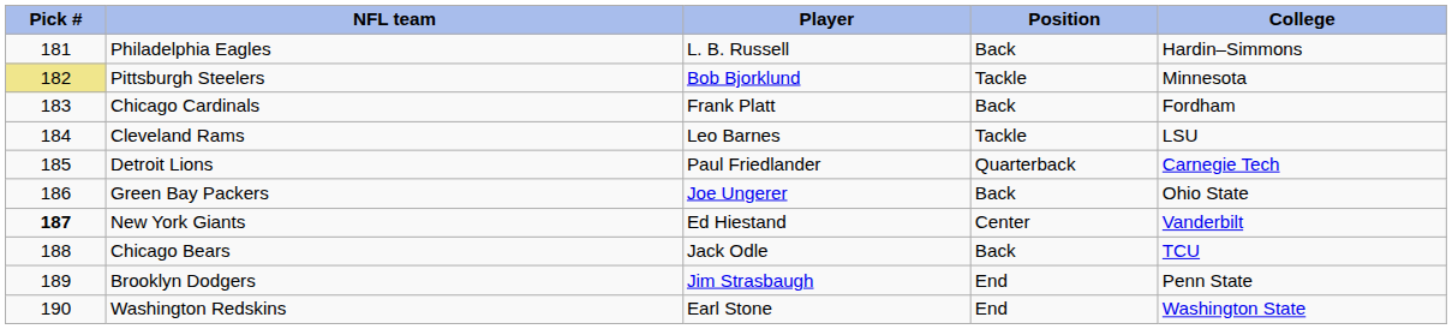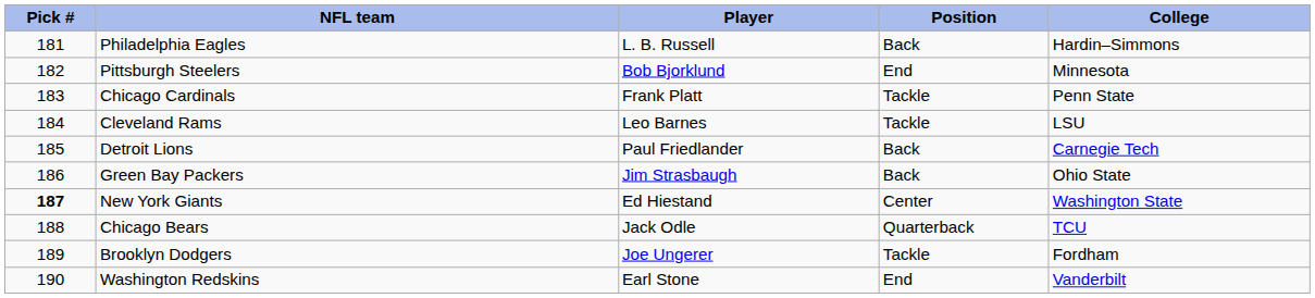 <table class="wikitable sortable sortable" style="width: 100%">
 <tr>
 <th style="background:#A8BDEC;" width=7%>Pick #</th>
 <th width=40% style="background:#A8BDEC;">NFL team</th>
 <th width=20% style="background:#A8BDEC;">Player</th>
 <th width=13% style="background:#A8BDEC;">Position</th>
 <th style="background:#A8BDEC;">College</th>
 </tr>
 <tr>
 <td align=center>181</td>
 <td>Philadelphia Eagles</td>
 <td>L. B. Russell</td>
 <td>Back</td>
 <td>Hardin–Simmons</td>
 </tr>
 <tr>
-<td align=center style="background: khaki;">182</td>
+<td align=center>182</td>
 <td>Pittsburgh Steelers</td>
 <td><a href='#'>Bob Bjorklund</a></td>
-<td>Tackle</td>
+<td>End</td>
 <td>Minnesota</td>
 </tr>
 <tr>
 <td align=center>183</td>
 <td>Chicago Cardinals</td>
 <td>Frank Platt</td>
-<td>Back</td>
-<td>Fordham</td>
+<td>Tackle</td>
+<td>Penn State</td>
 </tr>
 <tr>
 <td align=center>184</td>
 <td>Cleveland Rams</td>
 <td>Leo Barnes</td>
 <td>Tackle</td>
 <td>LSU</td>
 </tr>
 <tr>
 <td align=center>185</td>
 <td>Detroit Lions</td>
 <td>Paul Friedlander</td>
-<td>Quarterback</td>
+<td>Back</td>
 <td><a href='#'>Carnegie Tech</a></td>
 </tr>
 <tr>
 <td align=center>186</td>
 <td>Green Bay Packers</td>
-<td><a href='#'>Joe Ungerer</a></td>
+<td><a href='#'>Jim Strasbaugh</a></td>
 <td>Back</td>
 <td>Ohio State</td>
 </tr>
 <tr>
 <td align=center><strong>187</strong></td>
 <td>New York Giants</td>
 <td>Ed Hiestand</td>
 <td>Center</td>
-<td><a href='#'>Vanderbilt</a></td>
+<td><a href='#'>Washington State</a></td>
 </tr>
 <tr>
 <td align=center>188</td>
 <td>Chicago Bears</td>
 <td>Jack Odle</td>
-<td>Back</td>
+<td>Quarterback</td>
 <td><a href='#'>TCU</a></td>
 </tr>
 <tr>
 <td align=center>189</td>
 <td>Brooklyn Dodgers</td>
-<td><a href='#'>Jim Strasbaugh</a></td>
-<td>End</td>
-<td>Penn State</td>
+<td><a href='#'>Joe Ungerer</a></td>
+<td>Tackle</td>
+<td>Fordham</td>
 </tr>
 <tr>
 <td align=center>190</td>
 <td>Washington Redskins</td>
 <td>Earl Stone</td>
 <td>End</td>
-<td><a href='#'>Washington State</a></td>
+<td><a href='#'>Vanderbilt</a></td>
 </tr>
 </table>
